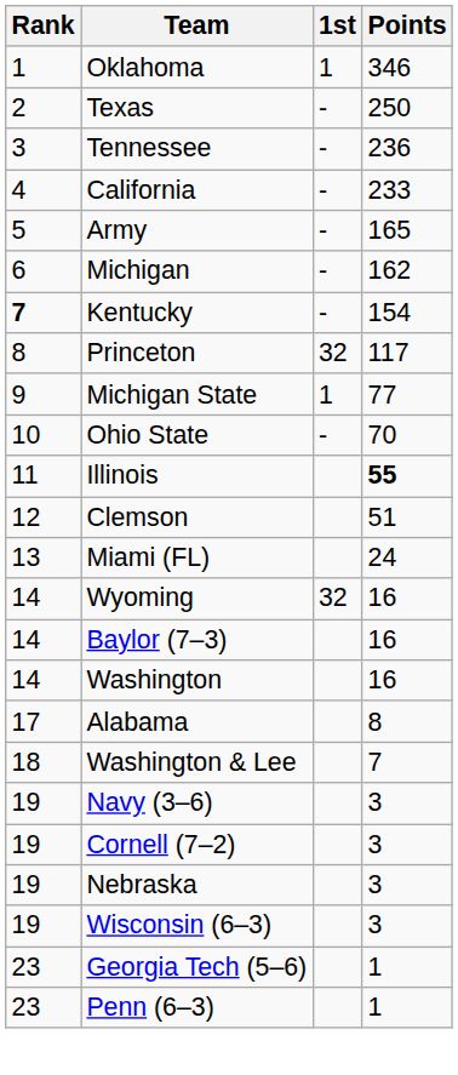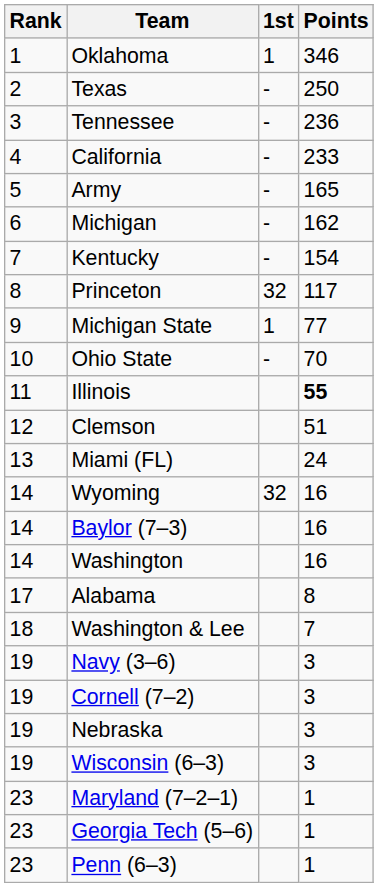 <table class="wikitable">
 <tr>
 <th>Rank</th>
 <th>Team</th>
 <th>1st</th>
 <th>Points</th>
 </tr>
 <tr>
 <td>1</td>
 <td>Oklahoma</td>
 <td>1</td>
 <td>346</td>
 </tr>
 <tr>
 <td>2</td>
 <td>Texas</td>
 <td>-</td>
 <td>250</td>
 </tr>
 <tr>
 <td>3</td>
 <td>Tennessee</td>
 <td>-</td>
 <td>236</td>
 </tr>
 <tr>
 <td>4</td>
 <td>California</td>
 <td>-</td>
 <td>233</td>
 </tr>
 <tr>
 <td>5</td>
 <td>Army</td>
 <td>-</td>
 <td>165</td>
 </tr>
 <tr>
 <td>6</td>
 <td>Michigan</td>
 <td>-</td>
 <td>162</td>
 </tr>
 <tr>
-<td><strong>7</strong></td>
+<td>7</td>
 <td>Kentucky</td>
 <td>-</td>
 <td>154</td>
 </tr>
 <tr>
 <td>8</td>
 <td>Princeton</td>
 <td>32</td>
 <td>117</td>
 </tr>
 <tr>
 <td>9</td>
 <td>Michigan State</td>
 <td>1</td>
 <td>77</td>
 </tr>
 <tr>
 <td>10</td>
 <td>Ohio State</td>
 <td>-</td>
 <td>70</td>
 </tr>
 <tr>
 <td>11</td>
 <td>Illinois</td>
 <td></td>
 <td><strong>55</strong></td>
 </tr>
 <tr>
 <td>12</td>
 <td>Clemson</td>
 <td></td>
 <td>51</td>
 </tr>
 <tr>
 <td>13</td>
 <td>Miami (FL)</td>
 <td></td>
 <td>24</td>
 </tr>
 <tr>
 <td>14</td>
 <td>Wyoming</td>
 <td>32</td>
 <td>16</td>
 </tr>
 <tr>
 <td>14</td>
 <td><a href='#'>Baylor</a> (7–3)</td>
 <td></td>
 <td>16</td>
 </tr>
 <tr>
 <td>14</td>
 <td>Washington</td>
 <td></td>
 <td>16</td>
 </tr>
 <tr>
 <td>17</td>
 <td>Alabama</td>
 <td></td>
 <td>8</td>
 </tr>
 <tr>
 <td>18</td>
 <td>Washington & Lee</td>
 <td></td>
 <td>7</td>
 </tr>
 <tr>
 <td>19</td>
 <td><a href='#'>Navy</a> (3–6)</td>
 <td></td>
 <td>3</td>
 </tr>
 <tr>
 <td>19</td>
 <td><a href='#'>Cornell</a> (7–2)</td>
 <td></td>
 <td>3</td>
 </tr>
 <tr>
 <td>19</td>
 <td>Nebraska</td>
 <td></td>
 <td>3</td>
 </tr>
 <tr>
 <td>19</td>
 <td><a href='#'>Wisconsin</a> (6–3)</td>
 <td></td>
 <td>3</td>
 </tr>
 <tr>
 <td>23</td>
+<td><a href='#'>Maryland</a> (7–2–1)</td>
+<td></td>
+<td>1</td>
+</tr>
+<tr>
+<td>23</td>
 <td><a href='#'>Georgia Tech</a> (5–6)</td>
 <td></td>
 <td>1</td>
 </tr>
 <tr>
 <td>23</td>
 <td><a href='#'>Penn</a> (6–3)</td>
 <td></td>
 <td>1</td>
 </tr>
 </table>
